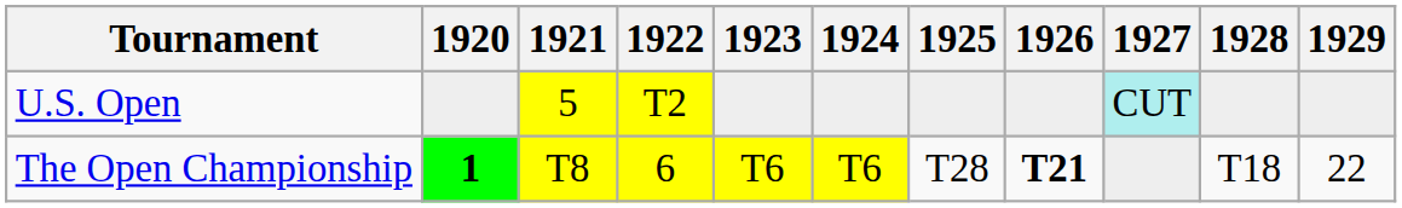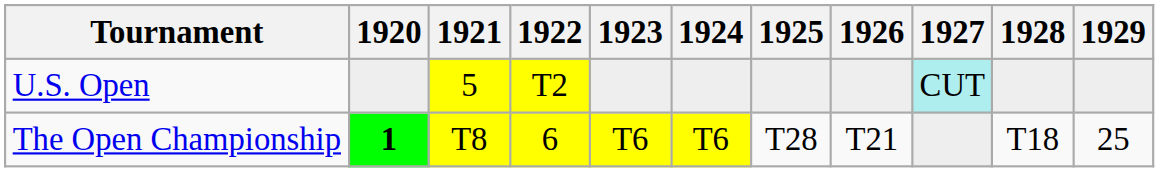 <table class="wikitable" style="font-size:95%;text-align:center;">
 <tr>
 <th>Tournament</th>
 <th>1920</th>
 <th>1921</th>
 <th>1922</th>
 <th>1923</th>
 <th>1924</th>
 <th>1925</th>
 <th>1926</th>
 <th>1927</th>
 <th>1928</th>
 <th>1929</th>
 </tr>
 <tr>
 <td align=left><a href='#'>U.S. Open</a></td>
 <td style="background:#eee;"></td>
 <td style="background:yellow;">5</td>
 <td style="background:yellow;">T2</td>
 <td style="background:#eee;"></td>
 <td style="background:#eee;"></td>
 <td style="background:#eee;"></td>
 <td style="background:#eee;"></td>
 <td style="background: paleturquoise;">CUT</td>
 <td style="background:#eee;"></td>
 <td style="background:#eee;"></td>
 </tr>
 <tr>
 <td align=left><a href='#'>The Open Championship</a></td>
 <td style="background:lime;"><strong>1</strong></td>
 <td style="background:yellow;">T8</td>
 <td style="background:yellow;">6</td>
 <td style="background:yellow;">T6</td>
 <td style="background:yellow;">T6</td>
 <td>T28</td>
-<td><strong>T21</strong></td>
+<td>T21</td>
 <td style="background:#eee;"></td>
 <td>T18</td>
-<td>22</td>
+<td>25</td>
 </tr>
 </table>
